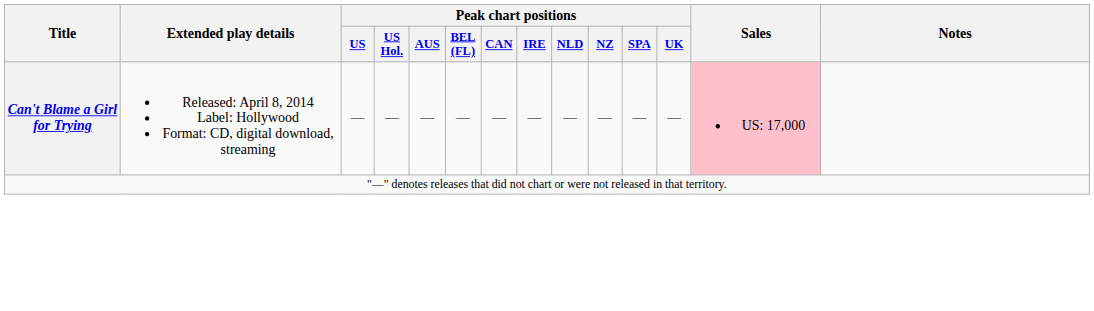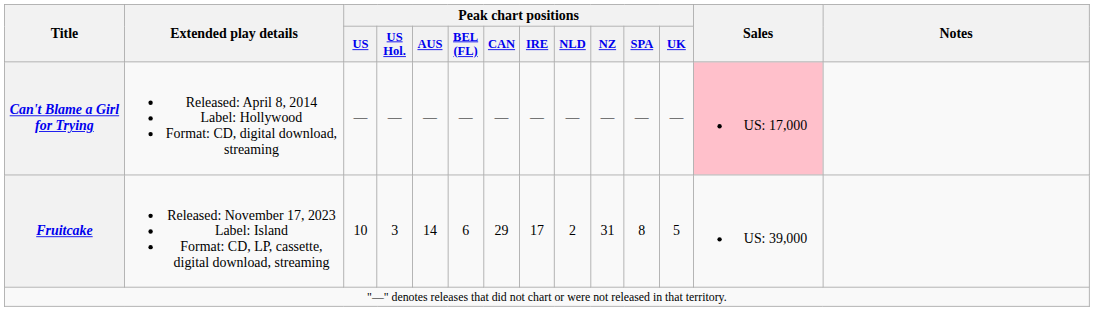 <table class="wikitable plainrowheaders" style="text-align:center;">
 <tr>
 <th scope="col" rowspan="2" style="width:9.5em;">Title</th>
 <th scope="col" rowspan="2" style="width:18em;">Extended play details</th>
 <th scope="col" colspan="10">Peak chart positions</th>
 <th scope="col" rowspan="2" style="width:10em;">Sales</th>
 <th scope="col" rowspan="2" style="width:24em;">Notes</th>
 </tr>
 <tr>
 <th scope="col" style="width:2.5em;font-size:90%;"><a href='#'>US</a><br></th>
 <th scope="col" style="width:2.5em;font-size:90%;"><a href='#'>US Hol.</a><br></th>
 <th scope="col" style="width:2.5em;font-size:90%;"><a href='#'>AUS</a><br></th>
 <th scope="col" style="width:2.5em;font-size:90%;"><a href='#'>BEL<br>(FL)</a><br></th>
 <th scope="col" style="width:2.5em;font-size:90%;"><a href='#'>CAN</a><br></th>
 <th scope="col" style="width:2.5em;font-size:90%;"><a href='#'>IRE</a><br></th>
 <th scope="col" style="width:2.5em;font-size:90%;"><a href='#'>NLD</a><br></th>
 <th scope="col" style="width:2.5em;font-size:90%;"><a href='#'>NZ</a><br></th>
 <th scope="col" style="width:2.5em;font-size:90%;"><a href='#'>SPA</a><br></th>
 <th scope="col" style="width:2.5em;font-size:90%;"><a href='#'>UK</a><br></th>
 </tr>
 <tr>
 <th scope="row"><em><a href='#'>Can't Blame a Girl for Trying</a></em></th>
 <td><br><ul><li>Released: April 8, 2014</li><li>Label: Hollywood</li><li>Format: CD, digital download, streaming</li></ul></td>
 <td>—</td>
 <td>—</td>
 <td>—</td>
 <td>—</td>
 <td>—</td>
 <td>—</td>
 <td>—</td>
 <td>—</td>
 <td>—</td>
 <td>—</td>
 <td style="background: pink;"><br><ul><li>US: 17,000</li></ul></td>
 <td></td>
 </tr>
 <tr>
+<th scope="row"><em><a href='#'>Fruitcake</a></em></th>
+<td><br><ul><li>Released: November 17, 2023</li><li>Label: Island</li><li>Format: CD, LP, cassette, digital download, streaming</li></ul></td>
+<td>10</td>
+<td>3</td>
+<td>14</td>
+<td>6</td>
+<td>29</td>
+<td>17</td>
+<td>2</td>
+<td>31</td>
+<td>8</td>
+<td>5</td>
+<td><br><ul><li>US: 39,000</li></ul></td>
+<td></td>
+</tr>
+<tr>
 <td colspan="14" style="font-size:85%">"—" denotes releases that did not chart or were not released in that territory.</td>
 </tr>
 </table>
